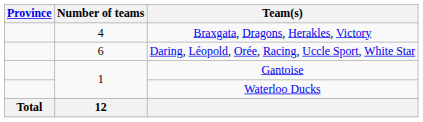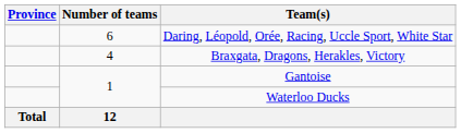 <table class="wikitable" style="text-align:center">
 <tr>
 <th><a href='#'>Province</a></th>
 <th>Number of teams</th>
 <th>Team(s)</th>
 </tr>
 <tr>
 <td align="left"></td>
-<td>4</td>
-<td><a href='#'>Braxgata</a>, <a href='#'>Dragons</a>, <a href='#'>Herakles</a>, <a href='#'>Victory</a></td>
+<td>6</td>
+<td><a href='#'>Daring</a>, <a href='#'>Léopold</a>, <a href='#'>Orée</a>, <a href='#'>Racing</a>, <a href='#'>Uccle Sport</a>, <a href='#'>White Star</a></td>
 </tr>
 <tr>
 <td align="left"></td>
-<td>6</td>
-<td><a href='#'>Daring</a>, <a href='#'>Léopold</a>, <a href='#'>Orée</a>, <a href='#'>Racing</a>, <a href='#'>Uccle Sport</a>, <a href='#'>White Star</a></td>
+<td>4</td>
+<td><a href='#'>Braxgata</a>, <a href='#'>Dragons</a>, <a href='#'>Herakles</a>, <a href='#'>Victory</a></td>
 </tr>
 <tr>
 <td align="left"></td>
 <td rowspan=2>1</td>
 <td><a href='#'>Gantoise</a></td>
 </tr>
 <tr>
 <td align=left></td>
 <td><a href='#'>Waterloo Ducks</a></td>
 </tr>
 <tr>
 <th>Total</th>
 <th>12</th>
 <th></th>
 </tr>
 </table>
